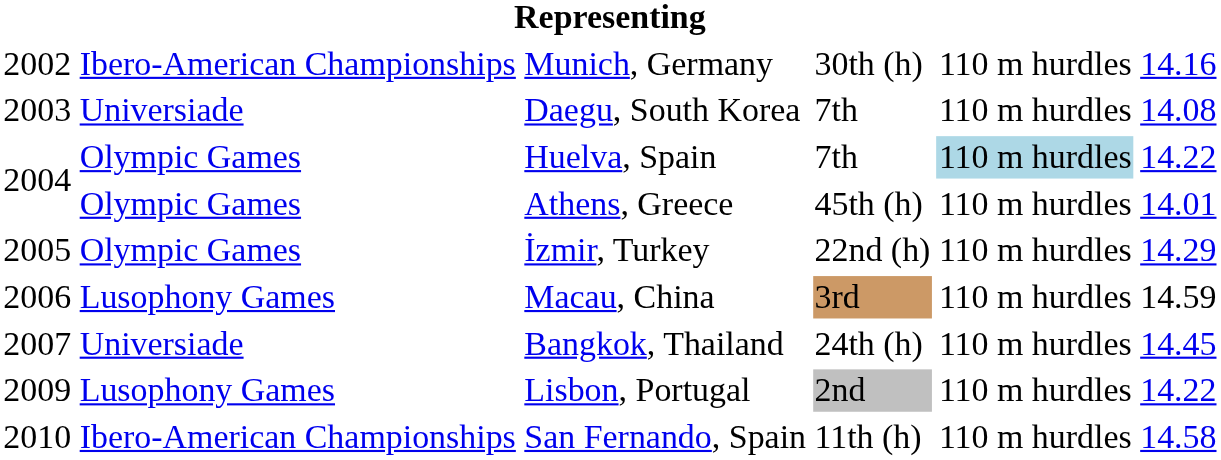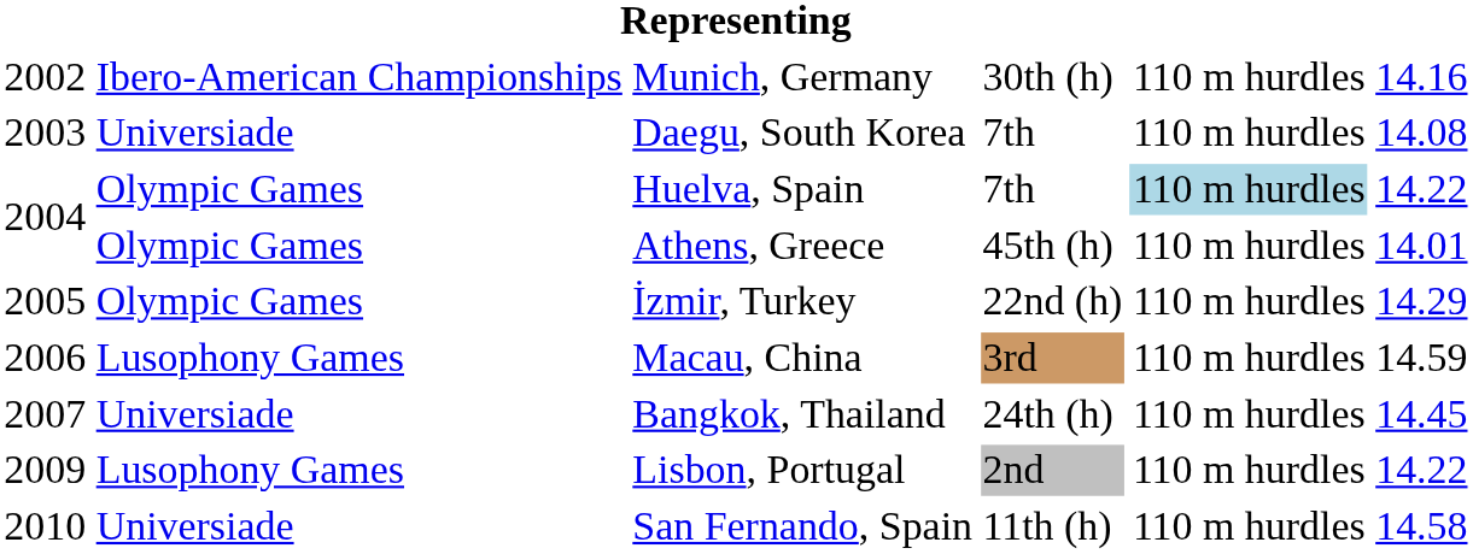 <table>
 <tr>
 <th colspan="6">Representing </th>
 </tr>
 <tr>
 <td>2002</td>
 <td><a href='#'>Ibero-American Championships</a></td>
 <td><a href='#'>Munich</a>, Germany</td>
 <td>30th (h)</td>
 <td>110 m hurdles</td>
 <td><a href='#'>14.16</a></td>
 </tr>
 <tr>
 <td>2003</td>
 <td><a href='#'>Universiade</a></td>
 <td><a href='#'>Daegu</a>, South Korea</td>
 <td>7th</td>
 <td>110 m hurdles</td>
 <td><a href='#'>14.08</a></td>
 </tr>
 <tr>
 <td rowspan=2>2004</td>
 <td><a href='#'>Olympic Games</a></td>
 <td><a href='#'>Huelva</a>, Spain</td>
 <td>7th</td>
 <td style="background: lightblue;">110 m hurdles</td>
 <td><a href='#'>14.22</a></td>
 </tr>
 <tr>
 <td><a href='#'>Olympic Games</a></td>
 <td><a href='#'>Athens</a>, Greece</td>
 <td>45th (h)</td>
 <td>110 m hurdles</td>
 <td><a href='#'>14.01</a></td>
 </tr>
 <tr>
 <td>2005</td>
 <td><a href='#'>Olympic Games</a></td>
 <td><a href='#'>İzmir</a>, Turkey</td>
 <td>22nd (h)</td>
 <td>110 m hurdles</td>
 <td><a href='#'>14.29</a></td>
 </tr>
 <tr>
 <td>2006</td>
 <td><a href='#'>Lusophony Games</a></td>
 <td><a href='#'>Macau</a>, China</td>
 <td bgcolor=cc9966>3rd</td>
 <td>110 m hurdles</td>
 <td>14.59</td>
 </tr>
 <tr>
 <td>2007</td>
 <td><a href='#'>Universiade</a></td>
 <td><a href='#'>Bangkok</a>, Thailand</td>
 <td>24th (h)</td>
 <td>110 m hurdles</td>
 <td><a href='#'>14.45</a></td>
 </tr>
 <tr>
 <td>2009</td>
 <td><a href='#'>Lusophony Games</a></td>
 <td><a href='#'>Lisbon</a>, Portugal</td>
 <td bgcolor=silver>2nd</td>
 <td>110 m hurdles</td>
 <td><a href='#'>14.22</a></td>
 </tr>
 <tr>
 <td>2010</td>
-<td><a href='#'>Ibero-American Championships</a></td>
+<td><a href='#'>Universiade</a></td>
 <td><a href='#'>San Fernando</a>, Spain</td>
 <td>11th (h)</td>
 <td>110 m hurdles</td>
 <td><a href='#'>14.58</a></td>
 </tr>
 </table>
